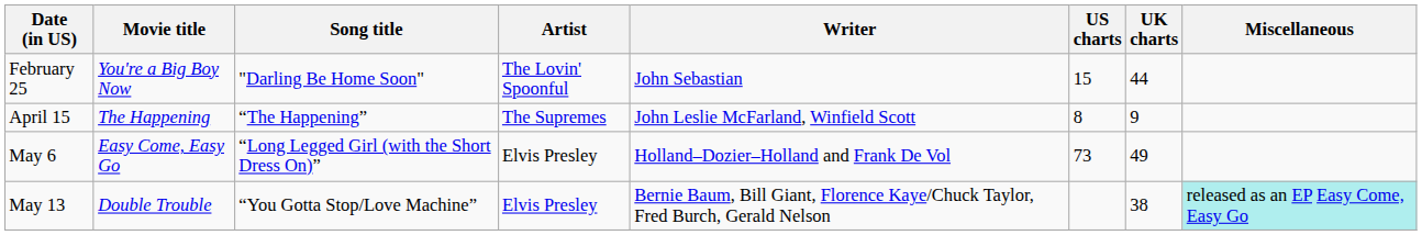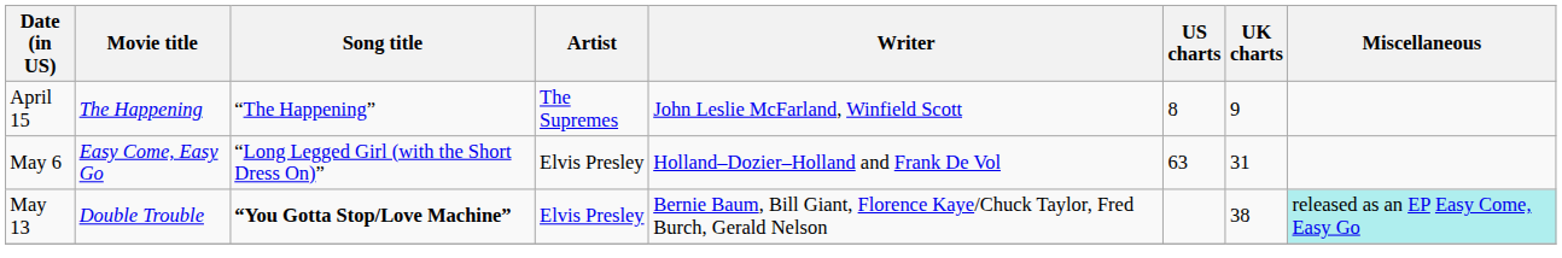 <table class="wikitable sortable">
 <tr>
 <th>Date<br>(in US)</th>
 <th>Movie title</th>
 <th>Song title</th>
 <th>Artist</th>
 <th>Writer</th>
 <th>US <br>charts</th>
 <th>UK<br>charts</th>
 <th>Miscellaneous</th>
-</tr>
-<tr>
-<td>February 25</td>
-<td><em><a href='#'>You're a Big Boy Now</a></em></td>
-<td>"<a href='#'>Darling Be Home Soon</a>"</td>
-<td><a href='#'>The Lovin' Spoonful</a></td>
-<td><a href='#'>John Sebastian</a></td>
-<td>15</td>
-<td>44</td>
-<td></td>
 </tr>
 <tr>
 <td>April 15</td>
 <td><em><a href='#'>The Happening</a></em></td>
 <td>“<a href='#'>The Happening</a>”</td>
 <td><a href='#'>The Supremes</a></td>
 <td><a href='#'>John Leslie McFarland</a>, <a href='#'>Winfield Scott</a></td>
 <td>8</td>
 <td>9</td>
 <td></td>
 </tr>
 <tr>
 <td>May 6</td>
 <td><em><a href='#'>Easy Come, Easy Go</a></em></td>
 <td>“<a href='#'>Long Legged Girl (with the Short Dress On)</a>”</td>
 <td>Elvis Presley</td>
 <td><a href='#'>Holland–Dozier–Holland</a> and <a href='#'>Frank De Vol</a></td>
-<td>73</td>
-<td>49</td>
+<td>63</td>
+<td>31</td>
 <td></td>
 </tr>
 <tr>
 <td>May 13</td>
 <td><em><a href='#'>Double Trouble</a></em></td>
-<td>“You Gotta Stop/Love Machine”</td>
+<td><strong>“You Gotta Stop/Love Machine”</strong></td>
 <td><a href='#'>Elvis Presley</a></td>
 <td><a href='#'>Bernie Baum</a>, Bill Giant, <a href='#'>Florence Kaye</a>/Chuck Taylor, Fred Burch, Gerald Nelson</td>
 <td></td>
 <td>38</td>
 <td style="background: paleturquoise;">released as an <a href='#'>EP</a> <a href='#'>Easy Come, Easy Go</a></td>
 </tr>
 <tr>
 </tr>
 </table>
